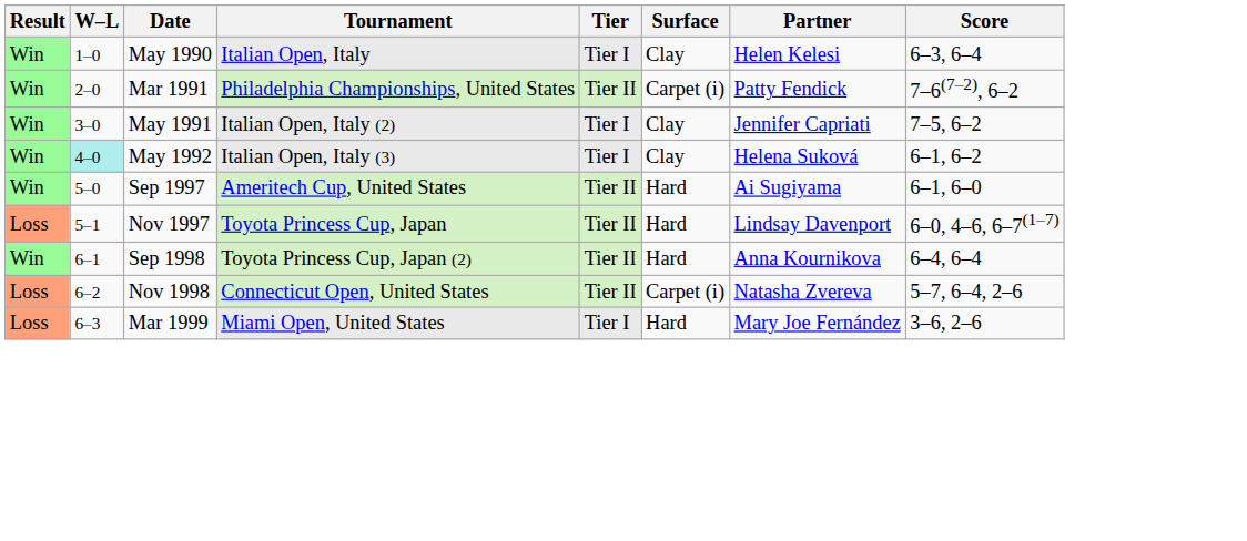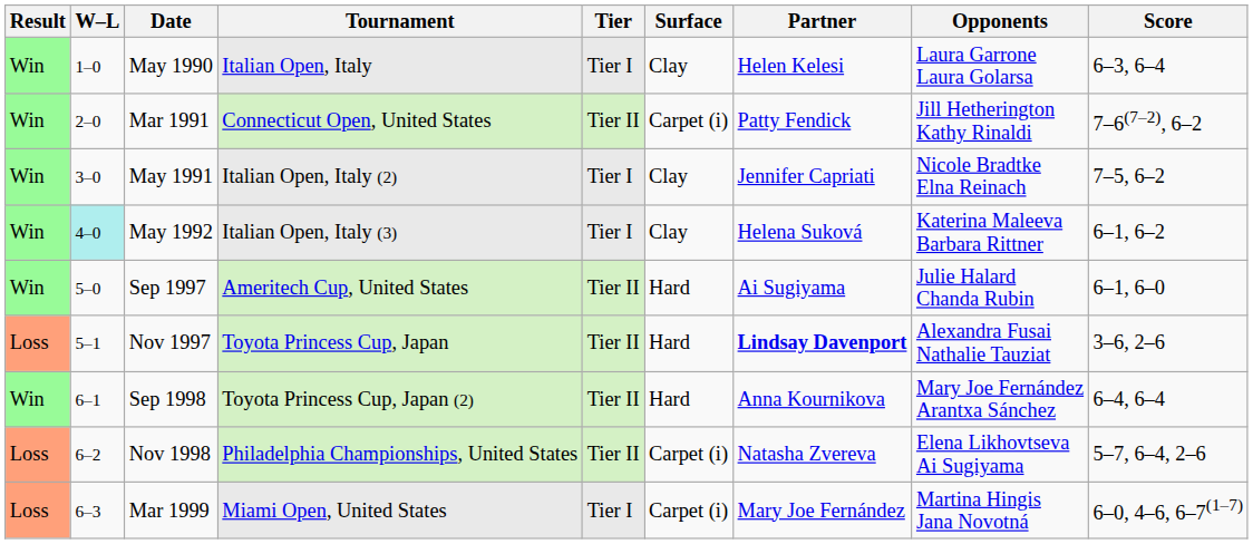 <table class="wikitable sortable">
 <tr>
 <th>Result</th>
 <th class=unsortable>W–L</th>
 <th>Date</th>
 <th>Tournament</th>
 <th>Tier</th>
 <th>Surface</th>
 <th>Partner</th>
+<th>Opponents</th>
 <th class=unsortable>Score</th>
 </tr>
 <tr>
 <td style="background:#98fb98;">Win</td>
 <td><small>1–0</small></td>
 <td>May 1990</td>
 <td bgcolor=#e9e9e9><a href='#'>Italian Open</a>, Italy</td>
 <td bgcolor=#e9e9e9>Tier I</td>
 <td>Clay</td>
 <td> <a href='#'>Helen Kelesi</a></td>
+<td> <a href='#'>Laura Garrone</a><br> <a href='#'>Laura Golarsa</a></td>
 <td>6–3, 6–4</td>
 </tr>
 <tr>
 <td style="background:#98fb98;">Win</td>
 <td><small>2–0</small></td>
 <td>Mar 1991</td>
-<td style="background:#d4f1c5;"><a href='#'>Philadelphia Championships</a>, United States</td>
+<td style="background:#d4f1c5;"><a href='#'>Connecticut Open</a>, United States</td>
 <td style="background:#d4f1c5;">Tier II</td>
 <td>Carpet (i)</td>
 <td> <a href='#'>Patty Fendick</a></td>
+<td> <a href='#'>Jill Hetherington</a><br> <a href='#'>Kathy Rinaldi</a></td>
 <td>7–6<sup>(7–2)</sup>, 6–2</td>
 </tr>
 <tr>
 <td style="background:#98fb98;">Win</td>
 <td><small>3–0</small></td>
 <td>May 1991</td>
 <td bgcolor=#e9e9e9>Italian Open, Italy <small>(2)</small></td>
 <td bgcolor=#e9e9e9>Tier I</td>
 <td>Clay</td>
 <td> <a href='#'>Jennifer Capriati</a></td>
+<td> <a href='#'>Nicole Bradtke</a><br> <a href='#'>Elna Reinach</a></td>
 <td>7–5, 6–2</td>
 </tr>
 <tr>
 <td style="background:#98fb98;">Win</td>
 <td style="background: paleturquoise;"><small>4–0</small></td>
 <td>May 1992</td>
 <td bgcolor=#e9e9e9>Italian Open, Italy <small>(3)</small></td>
 <td bgcolor=#e9e9e9>Tier I</td>
 <td>Clay</td>
 <td> <a href='#'>Helena Suková</a></td>
+<td> <a href='#'>Katerina Maleeva</a><br> <a href='#'>Barbara Rittner</a></td>
 <td>6–1, 6–2</td>
 </tr>
 <tr>
 <td style="background:#98fb98;">Win</td>
 <td><small>5–0</small></td>
 <td>Sep 1997</td>
 <td style="background:#d4f1c5;"><a href='#'>Ameritech Cup</a>, United States</td>
 <td style="background:#d4f1c5;">Tier II</td>
 <td>Hard</td>
 <td> <a href='#'>Ai Sugiyama</a></td>
+<td> <a href='#'>Julie Halard</a><br> <a href='#'>Chanda Rubin</a></td>
 <td>6–1, 6–0</td>
 </tr>
 <tr>
 <td style="background:#ffa07a;">Loss</td>
 <td><small>5–1</small></td>
 <td>Nov 1997</td>
 <td style="background:#d4f1c5;"><a href='#'>Toyota Princess Cup</a>, Japan</td>
 <td style="background:#d4f1c5;">Tier II</td>
 <td>Hard</td>
-<td> <a href='#'>Lindsay Davenport</a></td>
-<td>6–0, 4–6, 6–7<sup>(1–7)</sup></td>
+<td><strong> <a href='#'>Lindsay Davenport</a></strong></td>
+<td> <a href='#'>Alexandra Fusai</a><br> <a href='#'>Nathalie Tauziat</a></td>
+<td>3–6, 2–6</td>
 </tr>
 <tr>
 <td style="background:#98fb98;">Win</td>
 <td><small>6–1</small></td>
 <td>Sep 1998</td>
 <td style="background:#d4f1c5;">Toyota Princess Cup, Japan <small>(2)</small></td>
 <td style="background:#d4f1c5;">Tier II</td>
 <td>Hard</td>
 <td> <a href='#'>Anna Kournikova</a></td>
+<td> <a href='#'>Mary Joe Fernández</a><br> <a href='#'>Arantxa Sánchez</a></td>
 <td>6–4, 6–4</td>
 </tr>
 <tr>
 <td style="background:#ffa07a;">Loss</td>
 <td><small>6–2</small></td>
 <td>Nov 1998</td>
-<td style="background:#d4f1c5;"><a href='#'>Connecticut Open</a>, United States</td>
+<td style="background:#d4f1c5;"><a href='#'>Philadelphia Championships</a>, United States</td>
 <td style="background:#d4f1c5;">Tier II</td>
 <td>Carpet (i)</td>
 <td> <a href='#'>Natasha Zvereva</a></td>
+<td> <a href='#'>Elena Likhovtseva</a><br> <a href='#'>Ai Sugiyama</a></td>
 <td>5–7, 6–4, 2–6</td>
 </tr>
 <tr>
 <td style="background:#ffa07a;">Loss</td>
 <td><small>6–3</small></td>
 <td>Mar 1999</td>
 <td bgcolor=#e9e9e9><a href='#'>Miami Open</a>, United States</td>
 <td bgcolor=#e9e9e9>Tier I</td>
-<td>Hard</td>
+<td>Carpet (i)</td>
 <td> <a href='#'>Mary Joe Fernández</a></td>
-<td>3–6, 2–6</td>
+<td> <a href='#'>Martina Hingis</a><br> <a href='#'>Jana Novotná</a></td>
+<td>6–0, 4–6, 6–7<sup>(1–7)</sup></td>
 </tr>
 </table>
